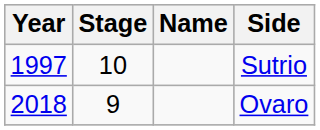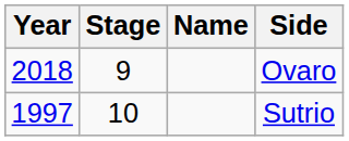 <table class="wikitable sortable" style="text-align: center;">
 <tr>
 <th>Year</th>
 <th>Stage</th>
 <th>Name</th>
 <th>Side</th>
 </tr>
 <tr>
+<td><a href='#'>2018</a></td>
+<td>9</td>
+<td></td>
+<td><a href='#'>Ovaro</a></td>
+</tr>
+<tr>
 <td><a href='#'>1997</a></td>
 <td>10</td>
 <td align="left"></td>
 <td><a href='#'>Sutrio</a></td>
 </tr>
-<tr>
-<td><a href='#'>2018</a></td>
-<td>9</td>
-<td></td>
-<td><a href='#'>Ovaro</a></td>
-</tr>
 </table>
